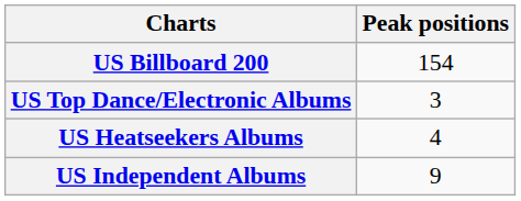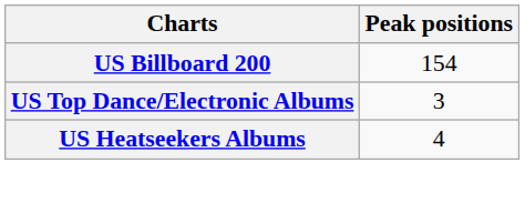 <table class="wikitable plainrowheaders" style="text-align:center;">
 <tr>
 <th>Charts</th>
 <th>Peak positions</th>
 </tr>
 <tr>
 <th scope="row"><a href='#'>US Billboard 200</a></th>
 <td>154</td>
 </tr>
 <tr>
 <th scope="row"><a href='#'>US Top Dance/Electronic Albums</a></th>
 <td>3</td>
 </tr>
 <tr>
 <th scope="row"><a href='#'>US Heatseekers Albums</a></th>
 <td>4</td>
 </tr>
-<tr>
-<th scope="row"><a href='#'>US Independent Albums</a></th>
-<td>9</td>
-</tr>
 </table>
